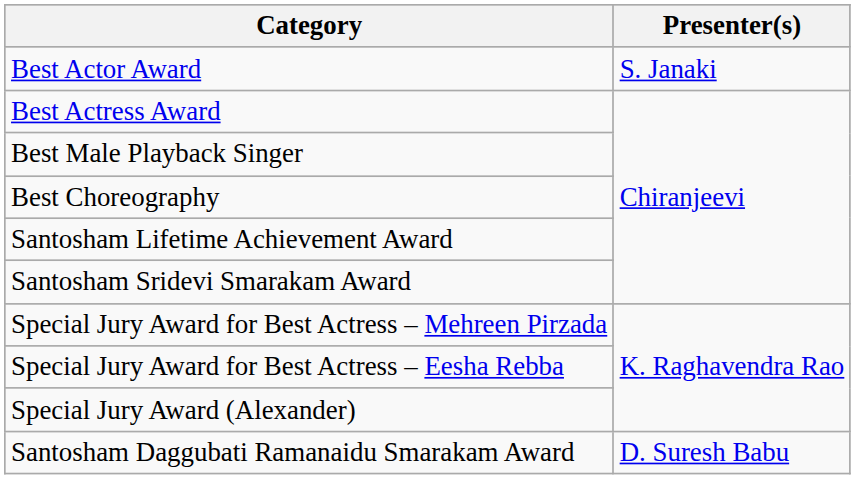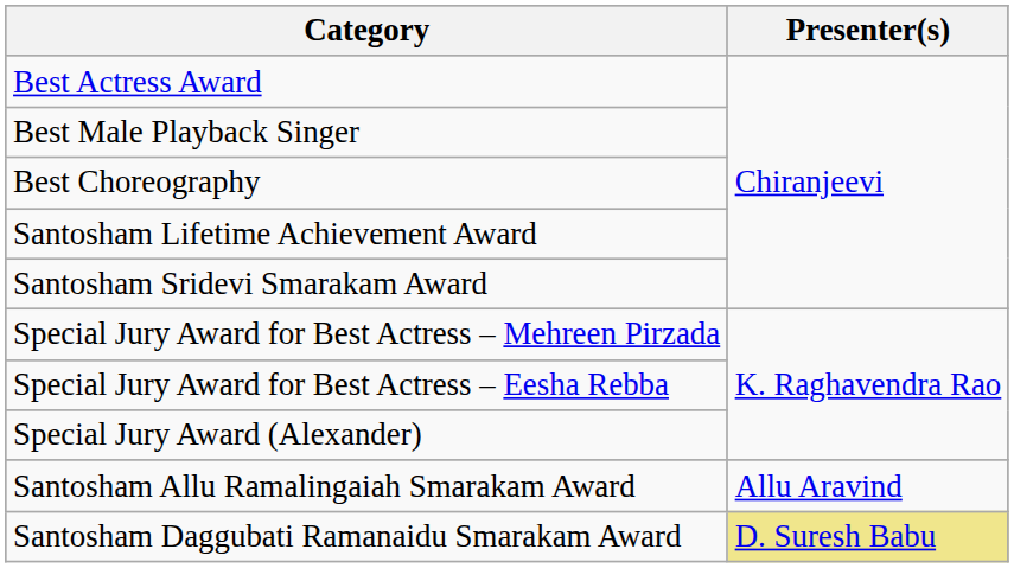 <table class="wikitable">
 <tr>
 <th>Category</th>
 <th>Presenter(s)</th>
-</tr>
-<tr>
-<td><a href='#'>Best Actor Award</a></td>
-<td><a href='#'>S. Janaki</a></td>
 </tr>
 <tr>
 <td><a href='#'>Best Actress Award</a></td>
 <td rowspan="5"><a href='#'>Chiranjeevi</a></td>
 </tr>
 <tr>
 <td>Best Male Playback Singer</td>
 </tr>
 <tr>
 <td>Best Choreography</td>
 </tr>
 <tr>
 <td>Santosham Lifetime Achievement Award</td>
 </tr>
 <tr>
 <td>Santosham Sridevi Smarakam Award</td>
 </tr>
 <tr>
 <td>Special Jury Award for Best Actress – <a href='#'>Mehreen Pirzada</a></td>
 <td rowspan="3"><a href='#'>K. Raghavendra Rao</a></td>
 </tr>
 <tr>
 <td>Special Jury Award for Best Actress – <a href='#'>Eesha Rebba</a></td>
 </tr>
 <tr>
 <td>Special Jury Award (Alexander)</td>
 </tr>
 <tr>
+<td>Santosham Allu Ramalingaiah Smarakam Award</td>
+<td><a href='#'>Allu Aravind</a></td>
+</tr>
+<tr>
 <td>Santosham Daggubati Ramanaidu Smarakam Award</td>
-<td><a href='#'>D. Suresh Babu</a></td>
+<td style="background: khaki;"><a href='#'>D. Suresh Babu</a></td>
 </tr>
 </table>
